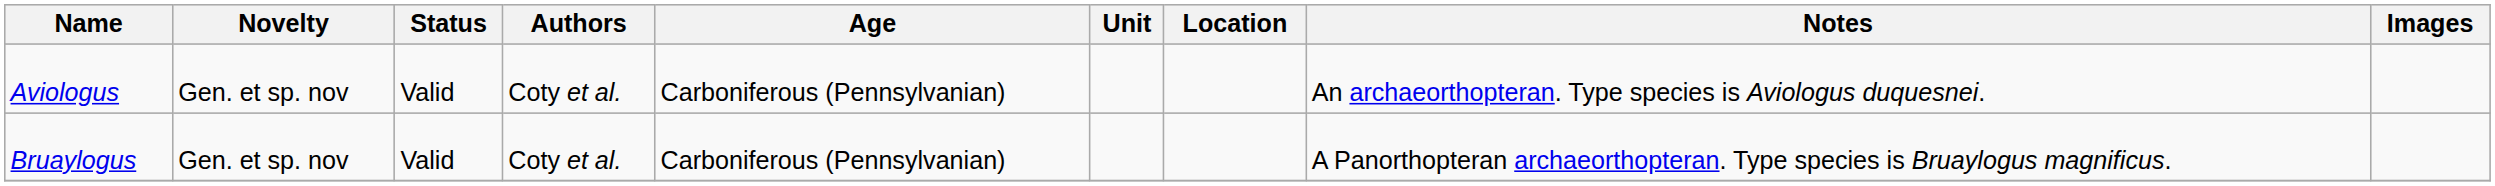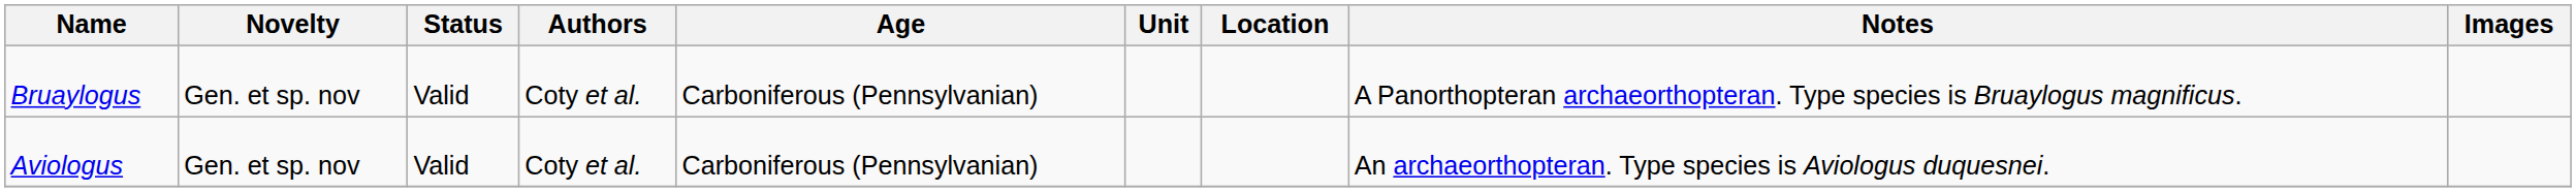 <table class="wikitable sortable" align="center" width="100%">
 <tr>
 <th>Name</th>
 <th>Novelty</th>
 <th>Status</th>
 <th>Authors</th>
 <th>Age</th>
 <th>Unit</th>
 <th>Location</th>
 <th>Notes</th>
 <th>Images</th>
 </tr>
 <tr>
+<td><br><em><a href='#'>Bruaylogus</a></em></td>
+<td><br>Gen. et sp. nov</td>
+<td><br>Valid</td>
+<td><br>Coty <em>et al.</em></td>
+<td><br>Carboniferous (Pennsylvanian)</td>
+<td></td>
+<td><br></td>
+<td><br>A Panorthopteran <a href='#'>archaeorthopteran</a>. Type species is <em>Bruaylogus magnificus</em>.</td>
+<td></td>
+</tr>
+<tr>
 <td><br><em><a href='#'>Aviologus</a></em></td>
 <td><br>Gen. et sp. nov</td>
 <td><br>Valid</td>
 <td><br>Coty <em>et al.</em></td>
 <td><br>Carboniferous (Pennsylvanian)</td>
 <td></td>
 <td><br></td>
 <td><br>An <a href='#'>archaeorthopteran</a>. Type species is <em>Aviologus duquesnei</em>.</td>
 <td></td>
 </tr>
 <tr>
-<td><br><em><a href='#'>Bruaylogus</a></em></td>
-<td><br>Gen. et sp. nov</td>
-<td><br>Valid</td>
-<td><br>Coty <em>et al.</em></td>
-<td><br>Carboniferous (Pennsylvanian)</td>
-<td></td>
-<td><br></td>
-<td><br>A Panorthopteran <a href='#'>archaeorthopteran</a>. Type species is <em>Bruaylogus magnificus</em>.</td>
-<td></td>
-</tr>
-<tr>
 </tr>
 </table>
